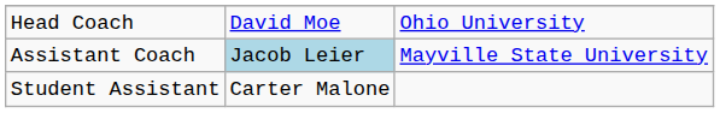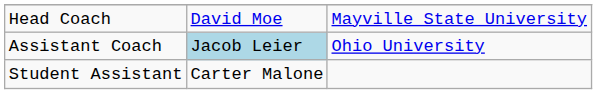 <table class="wikitable">
 <tr>
 </tr>
 <tr>
 <td>Head Coach</td>
 <td><a href='#'>David Moe</a></td>
-<td><a href='#'>Ohio University</a></td>
+<td><a href='#'>Mayville State University</a></td>
 </tr>
 <tr>
 <td>Assistant Coach</td>
 <td style="background: lightblue;">Jacob Leier</td>
-<td><a href='#'>Mayville State University</a></td>
+<td><a href='#'>Ohio University</a></td>
 </tr>
 <tr>
 <td>Student Assistant</td>
 <td>Carter Malone</td>
 <td></td>
 </tr>
 </table>
